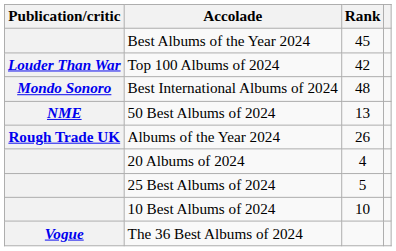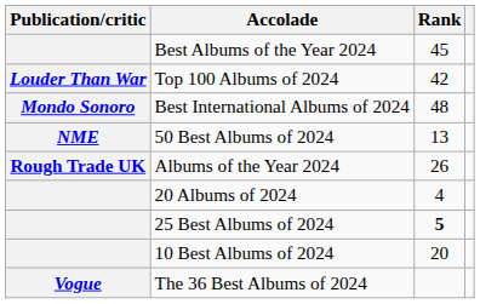 <table class="wikitable sortable plainrowheaders">
 <tr>
 <th scope="col">Publication/critic</th>
 <th scope="col">Accolade</th>
 <th scope="col">Rank</th>
 <th scope="col" class="unsortable"></th>
 </tr>
 <tr>
 <th scope="row"><em></em></th>
 <td>Best Albums of the Year 2024</td>
 <td style="text-align: center;">45</td>
 <td style="text-align: center;"></td>
 </tr>
 <tr>
 <th scope="row"><em><a href='#'>Louder Than War</a></em></th>
 <td>Top 100 Albums of 2024</td>
 <td style="text-align: center;">42</td>
 <td style="text-align: center;"></td>
 </tr>
 <tr>
 <th scope="row"><em><a href='#'>Mondo Sonoro</a></em></th>
 <td>Best International Albums of 2024</td>
 <td style="text-align: center;">48</td>
 <td style="text-align: center;"></td>
 </tr>
 <tr>
 <th scope="row"><em><a href='#'>NME</a></em></th>
 <td>50 Best Albums of 2024</td>
 <td style="text-align: center;">13</td>
 <td style="text-align: center;"></td>
 </tr>
 <tr>
 <th scope="row"><a href='#'>Rough Trade UK</a></th>
 <td>Albums of the Year 2024</td>
 <td style="text-align: center;">26</td>
 <td style="text-align: center;"></td>
 </tr>
 <tr>
 <th scope="row"><em></em></th>
 <td>20 Albums of 2024</td>
 <td style="text-align: center;">4</td>
 <td style="text-align: center;"></td>
 </tr>
 <tr>
 <th scope="row"><em></em></th>
 <td>25 Best Albums of 2024</td>
-<td style="text-align: center;">5</td>
+<td style="text-align: center;"><strong>5</strong></td>
 <td style="text-align: center;"></td>
 </tr>
 <tr>
 <th scope="row"><em></em></th>
 <td>10 Best Albums of 2024</td>
-<td style="text-align: center;">10</td>
+<td style="text-align: center;">20</td>
 <td style="text-align: center;"></td>
 </tr>
 <tr>
 <th scope="row"><em><a href='#'>Vogue</a></em></th>
 <td>The 36 Best Albums of 2024</td>
 <td></td>
 <td style="text-align: center;"></td>
 </tr>
 </table>
